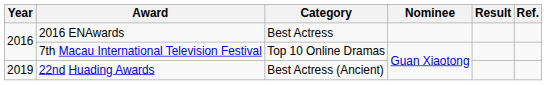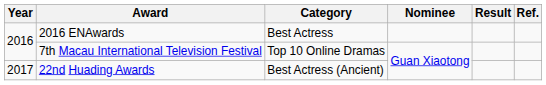 <table class="wikitable">
 <tr>
 <th>Year</th>
 <th>Award</th>
 <th>Category</th>
 <th>Nominee</th>
 <th>Result</th>
 <th>Ref.</th>
 </tr>
 <tr>
 <td rowspan=2>2016</td>
 <td>2016 ENAwards</td>
 <td>Best Actress</td>
 <td></td>
 <td></td>
 <td></td>
 </tr>
 <tr>
 <td>7th <a href='#'>Macau International Television Festival</a></td>
 <td>Top 10 Online Dramas</td>
 <td rowspan=2><a href='#'>Guan Xiaotong</a></td>
 <td></td>
 <td></td>
 </tr>
 <tr>
-<td>2019</td>
+<td>2017</td>
 <td><a href='#'>22nd</a> <a href='#'>Huading Awards</a></td>
 <td>Best Actress (Ancient)</td>
 <td></td>
 <td></td>
 </tr>
 </table>
